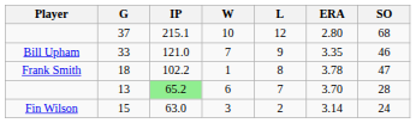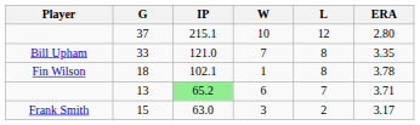 <table class="wikitable sortable">
 <tr>
 <th bgcolor="#DDDDFF" width="16%">Player</th>
 <th bgcolor="#DDDDFF" width="9%">G</th>
 <th bgcolor="#DDDDFF" width="9%">IP</th>
 <th bgcolor="#DDDDFF" width="9%">W</th>
 <th bgcolor="#DDDDFF" width="9%">L</th>
 <th bgcolor="#DDDDFF" width="9%">ERA</th>
-<th bgcolor="#DDDDFF" width="9%">SO</th>
 </tr>
 <tr align="center">
 <td></td>
 <td>37</td>
 <td>215.1</td>
 <td>10</td>
 <td>12</td>
 <td>2.80</td>
-<td>68</td>
 </tr>
 <tr align="center">
 <td><a href='#'>Bill Upham</a></td>
 <td>33</td>
 <td>121.0</td>
 <td>7</td>
-<td>9</td>
+<td>8</td>
 <td>3.35</td>
-<td>46</td>
 </tr>
 <tr align="center">
-<td><a href='#'>Frank Smith</a></td>
+<td><a href='#'>Fin Wilson</a></td>
 <td>18</td>
-<td>102.2</td>
+<td>102.1</td>
 <td>1</td>
 <td>8</td>
 <td>3.78</td>
-<td>47</td>
 </tr>
 <tr align="center">
 <td></td>
 <td>13</td>
 <td style="background: lightgreen;">65.2</td>
 <td>6</td>
 <td>7</td>
-<td>3.70</td>
-<td>28</td>
+<td>3.71</td>
 </tr>
 <tr align="center">
-<td><a href='#'>Fin Wilson</a></td>
+<td><a href='#'>Frank Smith</a></td>
 <td>15</td>
 <td>63.0</td>
 <td>3</td>
 <td>2</td>
-<td>3.14</td>
-<td>24</td>
+<td>3.17</td>
 </tr>
 </table>
